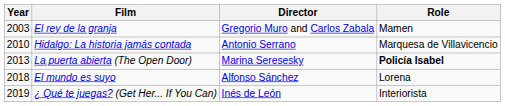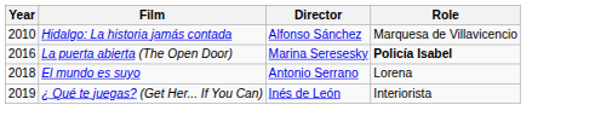 <table class="wikitable sortable">
 <tr>
 <th>Year</th>
 <th>Film</th>
 <th>Director</th>
 <th>Role</th>
 </tr>
 <tr>
-<td>2003</td>
-<td><em><a href='#'>El rey de la granja</a></em></td>
-<td><a href='#'>Gregorio Muro</a> and <a href='#'>Carlos Zabala</a></td>
-<td>Mamen</td>
-</tr>
-<tr>
 <td>2010</td>
 <td><em><a href='#'>Hidalgo: La historia jamás contada</a></em></td>
-<td><a href='#'>Antonio Serrano</a></td>
+<td><a href='#'>Alfonso Sánchez</a></td>
 <td>Marquesa de Villavicencio</td>
 </tr>
 <tr>
-<td>2013</td>
+<td>2016</td>
 <td><em><a href='#'>La puerta abierta</a> (The Open Door)</em></td>
 <td><a href='#'>Marina Seresesky</a></td>
 <td><strong>Policía Isabel</strong></td>
 </tr>
 <tr>
 <td>2018</td>
 <td><em><a href='#'>El mundo es suyo</a></em></td>
-<td><a href='#'>Alfonso Sánchez</a></td>
+<td><a href='#'>Antonio Serrano</a></td>
 <td>Lorena</td>
 </tr>
 <tr>
 <td>2019</td>
 <td><em><a href='#'>¿ Qué te juegas?</a> (Get Her... If You Can)</em></td>
 <td><a href='#'>Inés de León</a></td>
 <td>Interiorista</td>
 </tr>
 </table>
